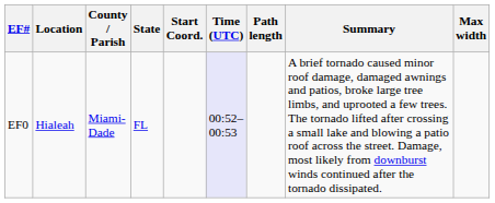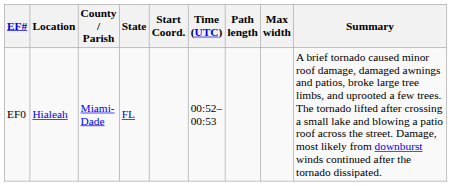 <table class="wikitable sortable" style="width:100%;">
 <tr>
 <th scope="col"  style="width:3%; text-align:center;"><a href='#'>EF#</a></th>
 <th scope="col"  style="width:7%; text-align:center;" class="unsortable">Location</th>
 <th scope="col"  style="width:6%; text-align:center;" class="unsortable">County / Parish</th>
 <th scope="col"  style="width:5%; text-align:center;">State</th>
 <th scope="col"  style="width:6%; text-align:center;">Start Coord.</th>
 <th scope="col"  style="width:6%; text-align:center;">Time (<a href='#'>UTC</a>)</th>
 <th scope="col"  style="width:6%; text-align:center;">Path length</th>
+<th scope="col"  style="width:6%; text-align:center;">Max width</th>
 <th scope="col" class="unsortable" style="width:48%; text-align:center;">Summary</th>
-<th scope="col"  style="width:6%; text-align:center;">Max width</th>
 </tr>
 <tr>
 <td bgcolor=>EF0</td>
 <td><a href='#'>Hialeah</a></td>
 <td><a href='#'>Miami-Dade</a></td>
 <td><a href='#'>FL</a></td>
 <td></td>
-<td style="background: lavender;">00:52–00:53</td>
+<td>00:52–00:53</td>
+<td></td>
 <td></td>
 <td>A brief tornado caused minor roof damage, damaged awnings and patios, broke large tree limbs, and uprooted a few trees. The tornado lifted after crossing a small lake and blowing a patio roof across the street. Damage, most likely from <a href='#'>downburst</a> winds continued after the tornado dissipated.</td>
-<td></td>
 </tr>
 </table>
